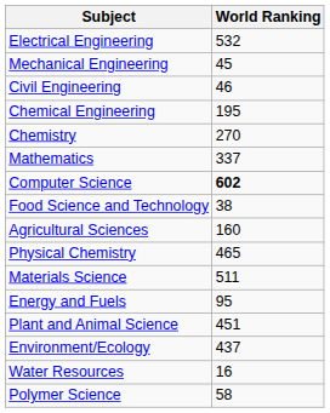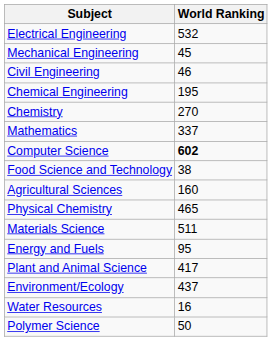 <table class="wikitable">
 <tr>
 <th>Subject</th>
 <th>World Ranking</th>
 </tr>
 <tr>
 <td><a href='#'>Electrical Engineering</a></td>
 <td>532</td>
 </tr>
 <tr>
 <td><a href='#'>Mechanical Engineering</a></td>
 <td>45</td>
 </tr>
 <tr>
 <td><a href='#'>Civil Engineering</a></td>
 <td>46</td>
 </tr>
 <tr>
 <td><a href='#'>Chemical Engineering</a></td>
 <td>195</td>
 </tr>
 <tr>
 <td><a href='#'>Chemistry</a></td>
 <td>270</td>
 </tr>
 <tr>
 <td><a href='#'>Mathematics</a></td>
 <td>337</td>
 </tr>
 <tr>
 <td><a href='#'>Computer Science</a></td>
 <td><strong>602</strong></td>
 </tr>
 <tr>
 <td><a href='#'>Food Science and Technology</a></td>
 <td>38</td>
 </tr>
 <tr>
 <td><a href='#'>Agricultural Sciences</a></td>
 <td>160</td>
 </tr>
 <tr>
 <td><a href='#'>Physical Chemistry</a></td>
 <td>465</td>
 </tr>
 <tr>
 <td><a href='#'>Materials Science</a></td>
 <td>511</td>
 </tr>
 <tr>
 <td><a href='#'>Energy and Fuels</a></td>
 <td>95</td>
 </tr>
 <tr>
 <td><a href='#'>Plant and Animal Science</a></td>
-<td>451</td>
+<td>417</td>
 </tr>
 <tr>
 <td><a href='#'>Environment/Ecology</a></td>
 <td>437</td>
 </tr>
 <tr>
 <td><a href='#'>Water Resources</a></td>
 <td>16</td>
 </tr>
 <tr>
 <td><a href='#'>Polymer Science</a></td>
-<td>58</td>
+<td>50</td>
 </tr>
 </table>
